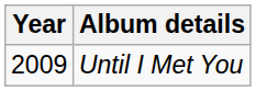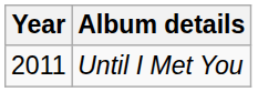 <table class="wikitable" style="text-align:center;">
 <tr>
 <th>Year</th>
 <th>Album details</th>
 </tr>
 <tr>
-<td>2009</td>
+<td>2011</td>
 <td align="left"><em>Until I Met You</em> </td>
 </tr>
 </table>
